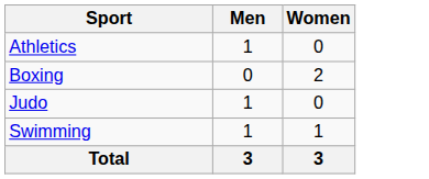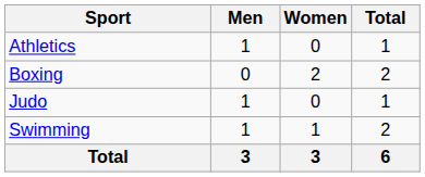 <table class="wikitable sortable" style="text-align:center;">
 <tr>
 <th width=180>Sport</th>
 <th width=55>Men</th>
 <th width=55>Women</th>
+<th width=55>Total</th>
 </tr>
 <tr>
 <td align=left><a href='#'>Athletics</a></td>
 <td>1</td>
 <td>0</td>
+<td>1</td>
 </tr>
 <tr>
 <td align=left><a href='#'>Boxing</a></td>
 <td>0</td>
+<td>2</td>
 <td>2</td>
 </tr>
 <tr>
 <td align=left><a href='#'>Judo</a></td>
 <td>1</td>
 <td>0</td>
+<td>1</td>
 </tr>
 <tr>
 <td align=left><a href='#'>Swimming</a></td>
 <td>1</td>
 <td>1</td>
+<td>2</td>
 </tr>
 <tr>
 <th>Total</th>
 <th>3</th>
 <th>3</th>
+<th>6</th>
 </tr>
 </table>
